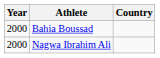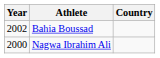 <table class="wikitable sortable">
 <tr>
 <th>Year</th>
 <th>Athlete</th>
 <th>Country</th>
 </tr>
 <tr>
-<td>2000</td>
+<td>2002</td>
 <td><a href='#'>Bahia Boussad</a></td>
 <td></td>
 </tr>
 <tr>
 <td>2000</td>
 <td><a href='#'>Nagwa Ibrahim Ali</a></td>
 <td></td>
 </tr>
 </table>
